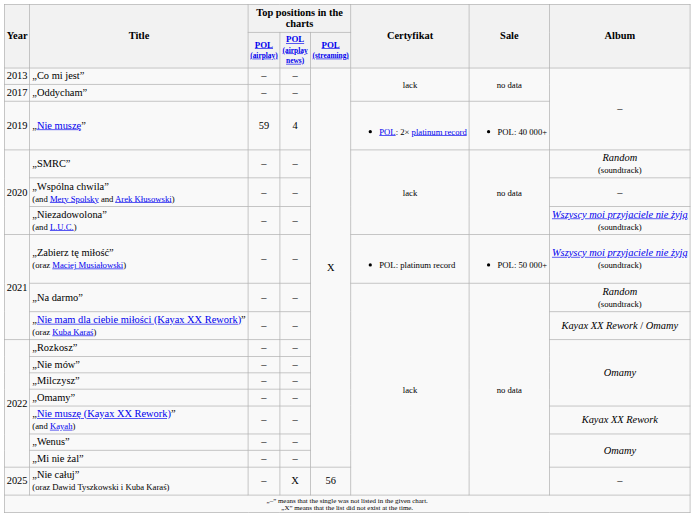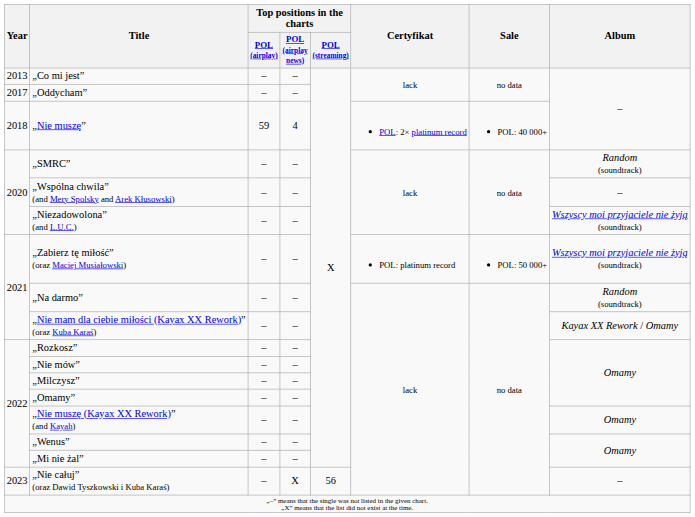 <table class="wikitable" style="text-align:center;">
 <tr>
 <th rowspan="2">Year</th>
 <th rowspan="2">Title</th>
 <th colspan="3">Top positions in the charts</th>
 <th rowspan="2">Certyfikat</th>
 <th rowspan="2">Sale</th>
 <th rowspan="2">Album</th>
 </tr>
 <tr>
 <th style="width:3em; font-size:85%;"><a href='#'>POL<br><small>(airplay)</small></a><br></th>
 <th style="width:3em; font-size:85%;"><a href='#'>POL<br><small>(airplay<br>news)</small></a><br></th>
 <th style="width:3em; font-size:85%;"><a href='#'>POL<br><small>(streaming)</small></a><br></th>
 </tr>
 <tr>
 <td>2013</td>
 <td align="left">„Co mi jest”</td>
 <td>–</td>
 <td>–</td>
 <td rowspan="16">X</td>
 <td rowspan="2"><small>lack</small></td>
 <td rowspan="2"><small>no data</small></td>
 <td rowspan="3"><em>–</em></td>
 </tr>
 <tr>
 <td>2017</td>
 <td align="left">„Oddycham”</td>
 <td>–</td>
 <td>–</td>
 </tr>
 <tr>
-<td>2019</td>
+<td>2018</td>
 <td align="left">„<a href='#'>Nie muszę</a>”</td>
 <td>59</td>
 <td>4</td>
 <td align="left"><br><ul><li><small><a href='#'>POL</a>: 2× <a href='#'>platinum record</a></small></li></ul></td>
 <td align="left"><br><ul><li><small>POL: 40 000+</small></li></ul></td>
 </tr>
 <tr>
 <td rowspan="3">2020</td>
 <td align="left">„SMRC”</td>
 <td>–</td>
 <td>–</td>
 <td rowspan="3"><small>lack</small></td>
 <td rowspan="3"><small>no data</small></td>
 <td><em>Random</em><br><small>(soundtrack)</small></td>
 </tr>
 <tr>
 <td align="left">„Wspólna chwila”<br><small>(and <a href='#'>Mery Spolsky</a> and <a href='#'>Arek Kłusowski</a>)</small></td>
 <td>–</td>
 <td>–</td>
 <td><em>–</em></td>
 </tr>
 <tr>
 <td align="left">„Niezadowolona”<br><small>(and <a href='#'>L.U.C.</a>)</small></td>
 <td>–</td>
 <td>–</td>
 <td><em><a href='#'>Wszyscy moi przyjaciele nie żyją</a></em><br><small>(soundtrack)</small></td>
 </tr>
 <tr>
 <td rowspan="3">2021</td>
 <td align="left">„Zabierz tę miłość”<br><small>(oraz <a href='#'>Maciej Musiałowski</a>)</small></td>
 <td>–</td>
 <td>–</td>
 <td align="left"><br><ul><li><small>POL: platinum record</small></li></ul></td>
 <td align="left"><br><ul><li><small>POL: 50 000+</small></li></ul></td>
 <td><em><a href='#'>Wszyscy moi przyjaciele nie żyją</a></em><br><small>(soundtrack)</small></td>
 </tr>
 <tr>
 <td align="left">„Na darmo”</td>
 <td>–</td>
 <td>–</td>
 <td rowspan="10"><small>lack</small></td>
 <td rowspan="10"><small>no data</small></td>
 <td><em>Random</em><br><small>(soundtrack)</small></td>
 </tr>
 <tr>
 <td align="left">„<a href='#'>Nie mam dla ciebie miłości (Kayax XX Rework)</a>”<br><small>(oraz <a href='#'>Kuba Karaś</a>)</small></td>
 <td>–</td>
 <td>–</td>
 <td><em>Kayax XX Rework</em> / <em>Omamy</em></td>
 </tr>
 <tr>
 <td rowspan="7">2022</td>
 <td align="left">„Rozkosz”</td>
 <td>–</td>
 <td>–</td>
 <td rowspan="4"><em>Omamy</em></td>
 </tr>
 <tr>
 <td align="left">„Nie mów”</td>
 <td>–</td>
 <td>–</td>
 </tr>
 <tr>
 <td align="left">„Milczysz”</td>
 <td>–</td>
 <td>–</td>
 </tr>
 <tr>
 <td align="left">„Omamy”</td>
 <td>–</td>
 <td>–</td>
 </tr>
 <tr>
 <td align="left">„<a href='#'>Nie muszę (Kayax XX Rework)</a>”<br><small>(and <a href='#'>Kayah</a>)</small></td>
 <td>–</td>
 <td>–</td>
-<td><em>Kayax XX Rework</em></td>
+<td><em>Omamy</em></td>
 </tr>
 <tr>
 <td align="left">„Wenus”</td>
 <td>–</td>
 <td>–</td>
 <td rowspan="2"><em>Omamy</em></td>
 </tr>
 <tr>
 <td align="left">„Mi nie żal”</td>
 <td>–</td>
 <td>–</td>
 </tr>
 <tr>
-<td>2025</td>
+<td>2023</td>
 <td align="left">„Nie całuj”<br><small>(oraz Dawid Tyszkowski i Kuba Karaś)</small></td>
 <td>–</td>
 <td>X</td>
 <td>56</td>
 <td><em>–</em></td>
 </tr>
 <tr>
 <td align="center" colspan="8" style="font-size: 8pt">„–” means that the single was not listed in the given chart.<br>„X” means that the list did not exist at the time.</td>
 </tr>
 </table>
